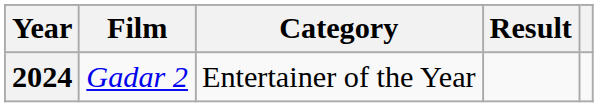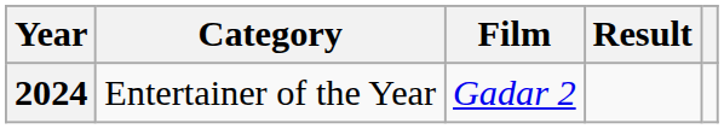 <table class="wikitable">
 <tr>
 <th>Year</th>
+<th>Category</th>
 <th>Film</th>
-<th>Category</th>
 <th>Result</th>
 <th></th>
 </tr>
 <tr>
 <th>2024</th>
+<td>Entertainer of the Year</td>
 <td><em><a href='#'>Gadar 2</a></em></td>
-<td>Entertainer of the Year</td>
 <td></td>
 <td></td>
 </tr>
 </table>
